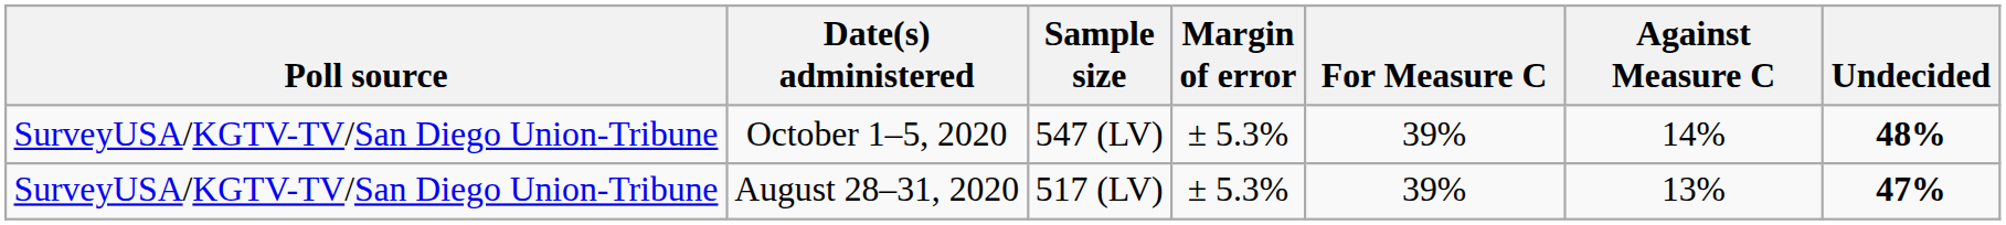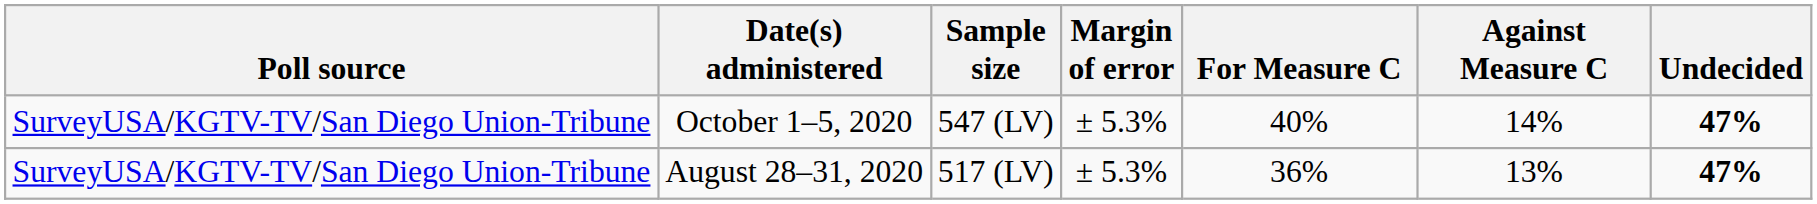 <table class="wikitable" style="font-size:90%;text-align:center;">
 <tr valign=bottom>
 <th>Poll source</th>
 <th>Date(s)<br>administered</th>
 <th>Sample<br>size</th>
 <th>Margin<br>of error</th>
 <th style="width:100px;">For Measure C</th>
 <th style="width:100px;">Against Measure C</th>
 <th>Undecided</th>
 </tr>
 <tr>
 <td style="text-align:left;"><a href='#'>SurveyUSA</a>/<a href='#'>KGTV-TV</a>/<a href='#'>San Diego Union-Tribune</a></td>
 <td>October 1–5, 2020</td>
 <td>547 (LV)</td>
 <td>± 5.3%</td>
-<td>39%</td>
+<td>40%</td>
 <td>14%</td>
-<td><strong>48%</strong></td>
+<td><strong>47%</strong></td>
 </tr>
 <tr>
 <td style="text-align:left;"><a href='#'>SurveyUSA</a>/<a href='#'>KGTV-TV</a>/<a href='#'>San Diego Union-Tribune</a></td>
 <td>August 28–31, 2020</td>
 <td>517 (LV)</td>
 <td>± 5.3%</td>
-<td>39%</td>
+<td>36%</td>
 <td>13%</td>
 <td><strong>47%</strong></td>
 </tr>
 </table>
